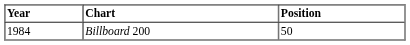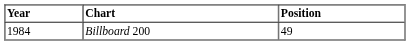 <table border=1 cellspacing=0 cellpadding=2 width="550px">
 <tr>
 <th align="left">Year</th>
 <th align="left">Chart</th>
 <th align="left">Position</th>
 </tr>
 <tr>
 <td align="left">1984</td>
 <td align="left"><em>Billboard</em> 200</td>
-<td align="left">50</td>
+<td align="left">49</td>
 </tr>
 <tr>
 </tr>
 </table>
